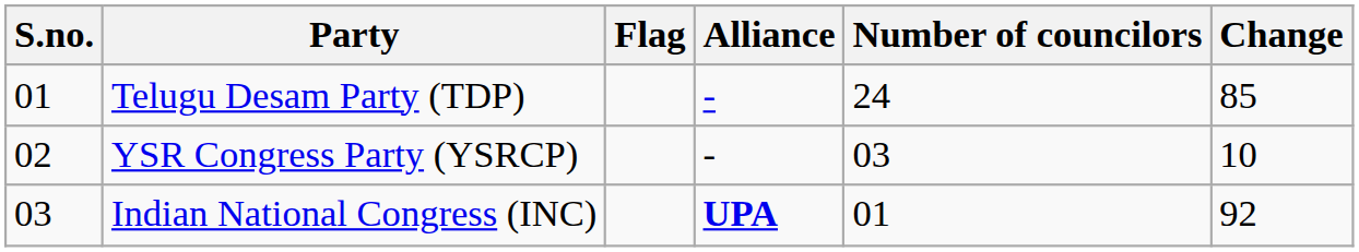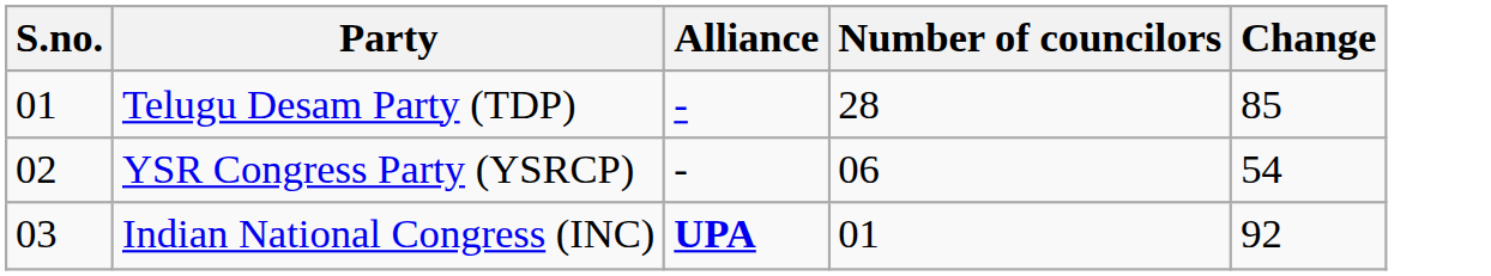 <table CLASS="sortable wikitable">
 <tr>
 <th>S.no.</th>
 <th>Party</th>
-<th>Flag</th>
 <th>Alliance</th>
 <th>Number of councilors</th>
 <th>Change</th>
 </tr>
 <tr>
 <td>01</td>
 <td><a href='#'>Telugu Desam Party</a> (TDP)</td>
-<td></td>
 <td><a href='#'>-</a></td>
-<td>24</td>
+<td>28</td>
 <td>85</td>
 </tr>
 <tr>
 <td>02</td>
 <td><a href='#'>YSR Congress Party</a> (YSRCP)</td>
-<td></td>
 <td>-</td>
-<td>03</td>
-<td>10</td>
+<td>06</td>
+<td>54</td>
 </tr>
 <tr>
 <td>03</td>
 <td><a href='#'>Indian National Congress</a> (INC)</td>
-<td></td>
 <td><strong><a href='#'>UPA</a></strong></td>
 <td>01</td>
 <td>92</td>
 </tr>
 </table>
